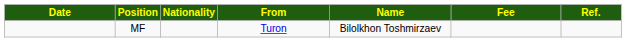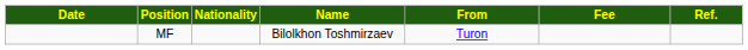 <table class="wikitable" style="text-align:center; font-size:90%; ">
 <tr>
 <th style="background:#1e5e0e; color:yellow; width:200px;">Date</th>
 <th style="background:#1e5e0e; color:yellow; width:50px;">Position</th>
 <th style="background:#1e5e0e; color:yellow; width:50px;">Nationality</th>
+<th style="background:#1e5e0e; color:yellow; width:200px;">Name</th>
 <th style="background:#1e5e0e; color:yellow; width:200px;">From</th>
-<th style="background:#1e5e0e; color:yellow; width:200px;">Name</th>
 <th style="background:#1e5e0e; color:yellow; width:200px;">Fee</th>
 <th style="background:#1e5e0e; color:yellow; width:100px;">Ref.</th>
 </tr>
 <tr>
 <td></td>
 <td>MF</td>
 <td></td>
+<td>Bilolkhon Toshmirzaev</td>
 <td><a href='#'>Turon</a></td>
-<td>Bilolkhon Toshmirzaev</td>
 <td></td>
 <td></td>
 </tr>
 </table>
